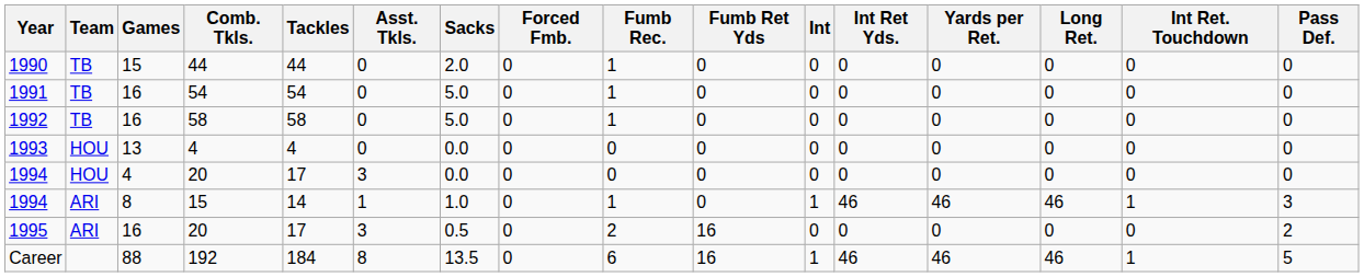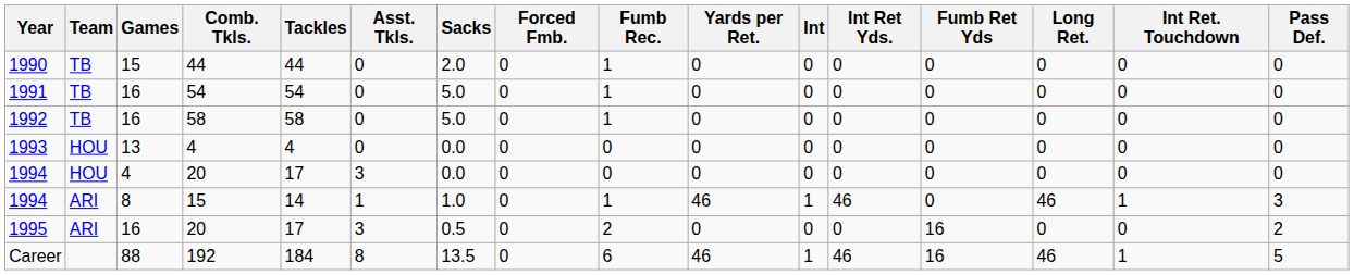 <table class="wikitable">
 <tr>
 <th>Year</th>
 <th>Team</th>
 <th>Games</th>
 <th>Comb. Tkls.</th>
 <th>Tackles</th>
 <th>Asst. Tkls.</th>
 <th>Sacks</th>
 <th>Forced Fmb.</th>
 <th>Fumb Rec.</th>
-<th>Fumb Ret Yds</th>
+<th>Yards per Ret.</th>
 <th>Int</th>
 <th>Int Ret Yds.</th>
-<th>Yards per Ret.</th>
+<th>Fumb Ret Yds</th>
 <th>Long Ret.</th>
 <th>Int Ret. Touchdown</th>
 <th>Pass Def.</th>
 </tr>
 <tr>
 <td><a href='#'>1990</a></td>
 <td><a href='#'>TB</a></td>
 <td>15</td>
 <td>44</td>
 <td>44</td>
 <td>0</td>
 <td>2.0</td>
 <td>0</td>
 <td>1</td>
 <td>0</td>
 <td>0</td>
 <td>0</td>
 <td>0</td>
 <td>0</td>
 <td>0</td>
 <td>0</td>
 </tr>
 <tr>
 <td><a href='#'>1991</a></td>
 <td><a href='#'>TB</a></td>
 <td>16</td>
 <td>54</td>
 <td>54</td>
 <td>0</td>
 <td>5.0</td>
 <td>0</td>
 <td>1</td>
 <td>0</td>
 <td>0</td>
 <td>0</td>
 <td>0</td>
 <td>0</td>
 <td>0</td>
 <td>0</td>
 </tr>
 <tr>
 <td><a href='#'>1992</a></td>
 <td><a href='#'>TB</a></td>
 <td>16</td>
 <td>58</td>
 <td>58</td>
 <td>0</td>
 <td>5.0</td>
 <td>0</td>
 <td>1</td>
 <td>0</td>
 <td>0</td>
 <td>0</td>
 <td>0</td>
 <td>0</td>
 <td>0</td>
 <td>0</td>
 </tr>
 <tr>
 <td><a href='#'>1993</a></td>
 <td><a href='#'>HOU</a></td>
 <td>13</td>
 <td>4</td>
 <td>4</td>
 <td>0</td>
 <td>0.0</td>
 <td>0</td>
 <td>0</td>
 <td>0</td>
 <td>0</td>
 <td>0</td>
 <td>0</td>
 <td>0</td>
 <td>0</td>
 <td>0</td>
 </tr>
 <tr>
 <td><a href='#'>1994</a></td>
 <td><a href='#'>HOU</a></td>
 <td>4</td>
 <td>20</td>
 <td>17</td>
 <td>3</td>
 <td>0.0</td>
 <td>0</td>
 <td>0</td>
 <td>0</td>
 <td>0</td>
 <td>0</td>
 <td>0</td>
 <td>0</td>
 <td>0</td>
 <td>0</td>
 </tr>
 <tr>
 <td><a href='#'>1994</a></td>
 <td><a href='#'>ARI</a></td>
 <td>8</td>
 <td>15</td>
 <td>14</td>
 <td>1</td>
 <td>1.0</td>
 <td>0</td>
 <td>1</td>
-<td>0</td>
+<td>46</td>
 <td>1</td>
 <td>46</td>
-<td>46</td>
+<td>0</td>
 <td>46</td>
 <td>1</td>
 <td>3</td>
 </tr>
 <tr>
 <td><a href='#'>1995</a></td>
 <td><a href='#'>ARI</a></td>
 <td>16</td>
 <td>20</td>
 <td>17</td>
 <td>3</td>
 <td>0.5</td>
 <td>0</td>
 <td>2</td>
-<td>16</td>
 <td>0</td>
 <td>0</td>
 <td>0</td>
+<td>16</td>
 <td>0</td>
 <td>0</td>
 <td>2</td>
 </tr>
 <tr>
 <td>Career</td>
 <td></td>
 <td>88</td>
 <td>192</td>
 <td>184</td>
 <td>8</td>
 <td>13.5</td>
 <td>0</td>
 <td>6</td>
-<td>16</td>
+<td>46</td>
 <td>1</td>
 <td>46</td>
-<td>46</td>
+<td>16</td>
 <td>46</td>
 <td>1</td>
 <td>5</td>
 </tr>
 </table>
